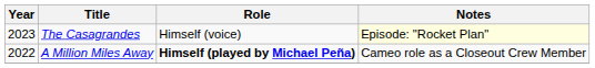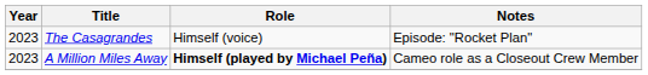 <table class="wikitable sortable">
 <tr>
 <th>Year</th>
 <th>Title</th>
 <th>Role</th>
 <th class="unsortable">Notes</th>
 </tr>
 <tr>
 <td>2023</td>
 <td><em><a href='#'>The Casagrandes</a></em></td>
 <td>Himself (voice)</td>
-<td style="background: lightyellow;">Episode: "Rocket Plan"</td>
+<td>Episode: "Rocket Plan"</td>
 </tr>
 <tr>
-<td>2022</td>
+<td>2023</td>
 <td><em><a href='#'>A Million Miles Away</a></em></td>
 <td><strong>Himself (played by <a href='#'>Michael Peña</a>)</strong></td>
 <td>Cameo role as a Closeout Crew Member</td>
 </tr>
 <tr>
 </tr>
 </table>
